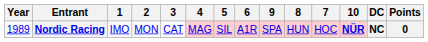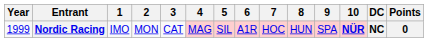 <table class="wikitable" style="text-align:center; font-size:90%">
 <tr>
 <th>Year</th>
 <th>Entrant</th>
 <th>1</th>
 <th>2</th>
 <th>3</th>
 <th>4</th>
 <th>5</th>
 <th>6</th>
+<th>7</th>
+<th>8</th>
 <th>9</th>
-<th>8</th>
-<th>7</th>
 <th>10</th>
 <th>DC</th>
 <th>Points</th>
 </tr>
 <tr>
-<td><a href='#'>1989</a></td>
+<td><a href='#'>1999</a></td>
 <th><a href='#'>Nordic Racing</a></th>
 <td><a href='#'>IMO</a></td>
 <td><a href='#'>MON</a></td>
 <td><a href='#'>CAT</a></td>
 <td style="background:#FFCFCF;"><a href='#'>MAG</a><br></td>
 <td style="background:#FFCFCF;"><a href='#'>SIL</a><br></td>
 <td style="background:#FFCFCF;"><a href='#'>A1R</a><br></td>
+<td style="background:#FFCFCF;"><a href='#'>HOC</a><br></td>
+<td style="background:#FFCFCF;"><a href='#'>HUN</a><br></td>
 <td style="background:#FFCFCF;"><a href='#'>SPA</a><br></td>
-<td style="background:#FFCFCF;"><a href='#'>HUN</a><br></td>
-<td style="background:#FFCFCF;"><a href='#'>HOC</a><br></td>
 <td style="background:#FFCFCF;"><strong><a href='#'>NÜR</a><br></strong></td>
 <th>NC</th>
 <th>0</th>
 </tr>
 </table>
